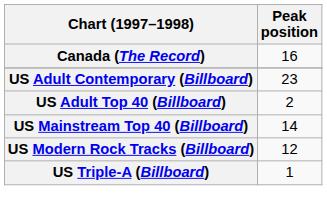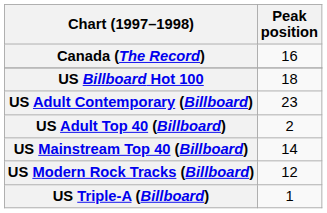 <table class="wikitable sortable plainrowheaders" style="text-align:center">
 <tr>
 <th>Chart (1997–1998)</th>
 <th>Peak<br>position</th>
 </tr>
 <tr>
 <th scope="row">Canada (<em><a href='#'>The Record</a></em>)</th>
 <td>16</td>
 </tr>
 <tr>
 </tr>
 <tr>
+</tr>
+<tr>
+<th scope="row">US <a href='#'><em>Billboard</em> Hot 100</a></th>
+<td>18</td>
 </tr>
 <tr>
 <th scope="row">US <a href='#'>Adult Contemporary</a> (<em><a href='#'>Billboard</a></em>)</th>
 <td>23</td>
 </tr>
 <tr>
 <th scope="row">US <a href='#'>Adult Top 40</a> (<em><a href='#'>Billboard</a></em>)</th>
 <td>2</td>
 </tr>
 <tr>
 <th scope="row">US <a href='#'>Mainstream Top 40</a> (<em><a href='#'>Billboard</a></em>)</th>
 <td>14</td>
 </tr>
 <tr>
 <th scope="row">US <a href='#'>Modern Rock Tracks</a> (<em><a href='#'>Billboard</a></em>)</th>
 <td>12</td>
 </tr>
 <tr>
 <th scope="row">US <a href='#'>Triple-A</a> (<em><a href='#'>Billboard</a></em>)</th>
 <td>1</td>
 </tr>
 </table>
